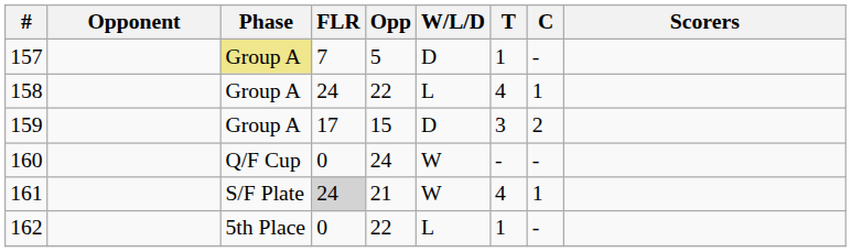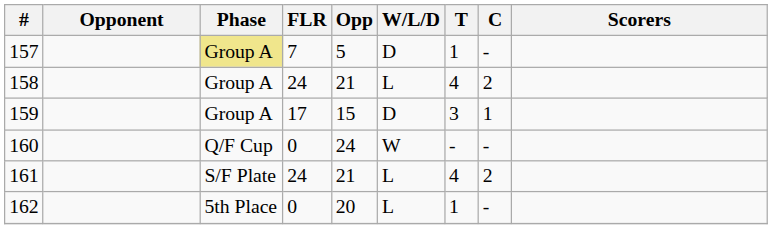 <table class="wikitable sortable">
 <tr>
 <th width=10>#</th>
 <th width=120>Opponent</th>
 <th width=60>Phase</th>
 <th width=30>FLR</th>
 <th width=30>Opp</th>
 <th width=45>W/L/D</th>
 <th width=20>T</th>
 <th width=20>C</th>
 <th width=200>Scorers</th>
 </tr>
 <tr>
 <td>157</td>
 <td></td>
 <td style="background: khaki;">Group A</td>
 <td>7</td>
 <td>5</td>
 <td>D</td>
 <td>1</td>
 <td>-</td>
 <td></td>
 </tr>
 <tr>
 <td>158</td>
 <td></td>
 <td>Group A</td>
 <td>24</td>
-<td>22</td>
+<td>21</td>
 <td>L</td>
 <td>4</td>
-<td>1</td>
+<td>2</td>
 <td></td>
 </tr>
 <tr>
 <td>159</td>
 <td></td>
 <td>Group A</td>
 <td>17</td>
 <td>15</td>
 <td>D</td>
 <td>3</td>
-<td>2</td>
+<td>1</td>
 <td></td>
 </tr>
 <tr>
 <td>160</td>
 <td></td>
 <td>Q/F Cup</td>
 <td>0</td>
 <td>24</td>
 <td>W</td>
 <td>-</td>
 <td>-</td>
 <td></td>
 </tr>
 <tr>
 <td>161</td>
 <td></td>
 <td>S/F Plate</td>
-<td style="background: lightgrey;">24</td>
+<td>24</td>
 <td>21</td>
-<td>W</td>
+<td>L</td>
 <td>4</td>
-<td>1</td>
+<td>2</td>
 <td></td>
 </tr>
 <tr>
 <td>162</td>
 <td></td>
 <td>5th Place</td>
 <td>0</td>
-<td>22</td>
+<td>20</td>
 <td>L</td>
 <td>1</td>
 <td>-</td>
 <td></td>
 </tr>
 <tr>
 </tr>
 </table>
